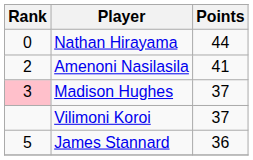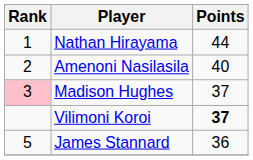 <table class="wikitable sortable">
 <tr>
 </tr>
 <tr>
 <th>Rank</th>
 <th>Player</th>
 <th>Points</th>
 </tr>
 <tr>
-<td align=center>0</td>
+<td align=center>1</td>
 <td> <a href='#'>Nathan Hirayama</a></td>
 <td align=center>44</td>
 </tr>
 <tr>
 <td align=center>2</td>
 <td> <a href='#'>Amenoni Nasilasila</a></td>
-<td align=center>41</td>
+<td align=center>40</td>
 </tr>
 <tr>
 <td align=center style="background: pink;">3</td>
 <td> <a href='#'>Madison Hughes</a></td>
 <td align=center>37</td>
 </tr>
 <tr>
 <td align=center></td>
 <td> <a href='#'>Vilimoni Koroi</a></td>
-<td align=center>37</td>
+<td align=center><strong>37</strong></td>
 </tr>
 <tr>
 <td align=center>5</td>
 <td> <a href='#'>James Stannard</a></td>
 <td align=center>36</td>
 </tr>
 <tr>
 </tr>
 </table>
